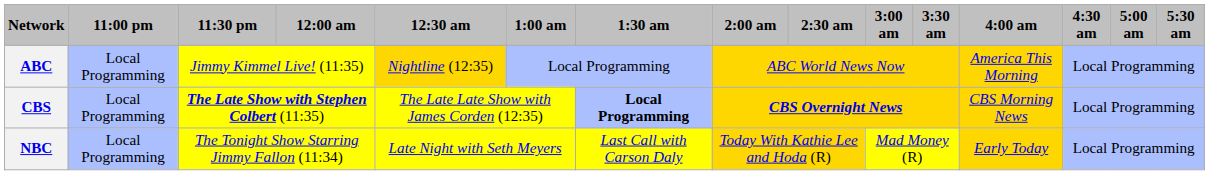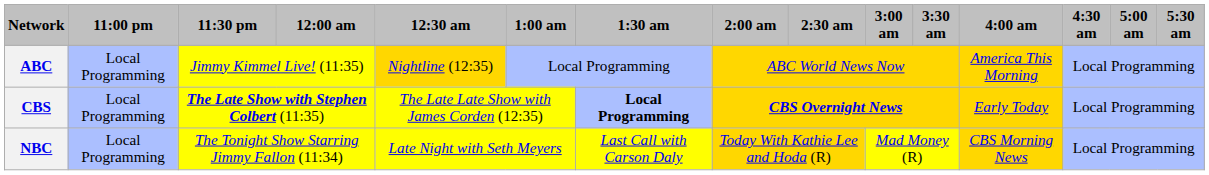 <table class="wikitable" style="width:100%;margin-right:0;text-align:center">
 <tr>
 <th colspan="2" style="background-color:#C0C0C0;text-align:center">Network</th>
 <th style="background-color:#C0C0C0;text-align:center">11:00 pm</th>
 <th style="background-color:#C0C0C0;text-align:center">11:30 pm</th>
 <th style="background-color:#C0C0C0;text-align:center">12:00 am</th>
 <th style="background-color:#C0C0C0;text-align:center">12:30 am</th>
 <th style="background-color:#C0C0C0;text-align:center">1:00 am</th>
 <th style="background-color:#C0C0C0;text-align:center">1:30 am</th>
 <th style="background-color:#C0C0C0;text-align:center">2:00 am</th>
 <th style="background-color:#C0C0C0;text-align:center">2:30 am</th>
 <th style="background-color:#C0C0C0;text-align:center">3:00 am</th>
 <th style="background-color:#C0C0C0;text-align:center">3:30 am</th>
 <th style="background-color:#C0C0C0;text-align:center">4:00 am</th>
 <th style="background-color:#C0C0C0;text-align:center">4:30 am</th>
 <th style="background-color:#C0C0C0;text-align:center">5:00 am</th>
 <th style="background-color:#C0C0C0;text-align:center">5:30 am</th>
 </tr>
 <tr>
 <th colspan="2"><a href='#'>ABC</a></th>
 <td colspan="1" style="background:#abbfff">Local Programming</td>
 <td colspan="2" style="background:yellow"><em><a href='#'>Jimmy Kimmel Live!</a></em> (11:35)</td>
 <td colspan="1" style="background:gold"><em><a href='#'>Nightline</a></em> (12:35)</td>
 <td colspan="2" style="background:#abbfff">Local Programming</td>
 <td colspan="4" style="background:gold"><em><a href='#'>ABC World News Now</a></em></td>
 <td colspan="1" style="background:gold"><em><a href='#'>America This Morning</a></em></td>
 <td colspan="3" style="background:#abbfff">Local Programming</td>
 </tr>
 <tr>
 <th colspan="2"><a href='#'>CBS</a></th>
 <td colspan="1" style="background:#abbfff">Local Programming</td>
 <td colspan="2" style="background:yellow"><strong><em><a href='#'>The Late Show with Stephen Colbert</a></em></strong> (11:35)</td>
 <td colspan="2" style="background:yellow"><em><a href='#'>The Late Late Show with James Corden</a></em> (12:35)</td>
 <td colspan="1" style="background:#abbfff"><strong>Local Programming</strong></td>
 <td colspan="4" style="background:gold"><strong><em><a href='#'>CBS Overnight News</a></em></strong></td>
-<td colspan="1" style="background:gold"><em><a href='#'>CBS Morning News</a></em></td>
+<td colspan="1" style="background:gold"><em><a href='#'>Early Today</a></em></td>
 <td colspan="3" style="background:#abbfff">Local Programming</td>
 </tr>
 <tr>
 <th colspan="2"><a href='#'>NBC</a></th>
 <td colspan="1" style="background:#abbfff">Local Programming</td>
 <td colspan="2" style="background:yellow"><em><a href='#'>The Tonight Show Starring Jimmy Fallon</a></em> (11:34)</td>
 <td colspan="2" style="background:yellow"><em><a href='#'>Late Night with Seth Meyers</a></em></td>
 <td colspan="1" style="background:yellow"><em><a href='#'>Last Call with Carson Daly</a></em></td>
 <td colspan="2" style="background:gold"><em><a href='#'>Today With Kathie Lee and Hoda</a></em> (R)</td>
 <td colspan="2" style="background:yellow"><em><a href='#'>Mad Money</a></em> (R)</td>
-<td colspan="1" style="background:gold"><em><a href='#'>Early Today</a></em></td>
+<td colspan="1" style="background:gold"><em><a href='#'>CBS Morning News</a></em></td>
 <td colspan="3" style="background:#abbfff">Local Programming</td>
 </tr>
 </table>
